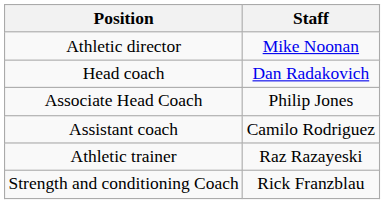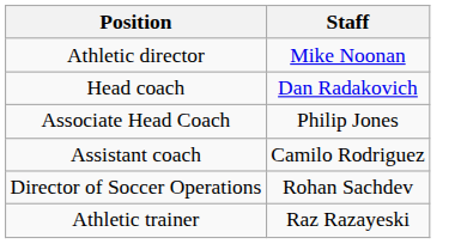 <table class="wikitable" style="text-align: center;">
 <tr>
 <th>Position</th>
 <th>Staff</th>
 </tr>
 <tr>
 <td>Athletic director</td>
 <td> <a href='#'>Mike Noonan</a></td>
 </tr>
 <tr>
 <td>Head coach</td>
 <td> <a href='#'>Dan Radakovich</a></td>
 </tr>
 <tr>
 <td>Associate Head Coach</td>
 <td> Philip Jones</td>
 </tr>
 <tr>
 <td>Assistant coach</td>
 <td> Camilo Rodriguez</td>
 </tr>
 <tr>
+<td>Director of Soccer Operations</td>
+<td> Rohan Sachdev</td>
+</tr>
+<tr>
 <td>Athletic trainer</td>
 <td> Raz Razayeski</td>
 </tr>
-<tr>
-<td>Strength and conditioning Coach</td>
-<td> Rick Franzblau</td>
-</tr>
 </table>
